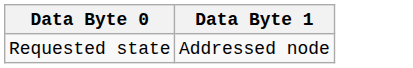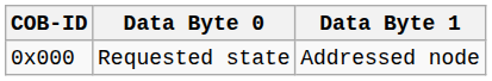 <table class="wikitable">
 <tr>
+<th>COB-ID</th>
 <th>Data Byte 0</th>
 <th>Data Byte 1</th>
 </tr>
 <tr>
+<td>0x000</td>
 <td>Requested state</td>
 <td>Addressed node</td>
 </tr>
 </table>
